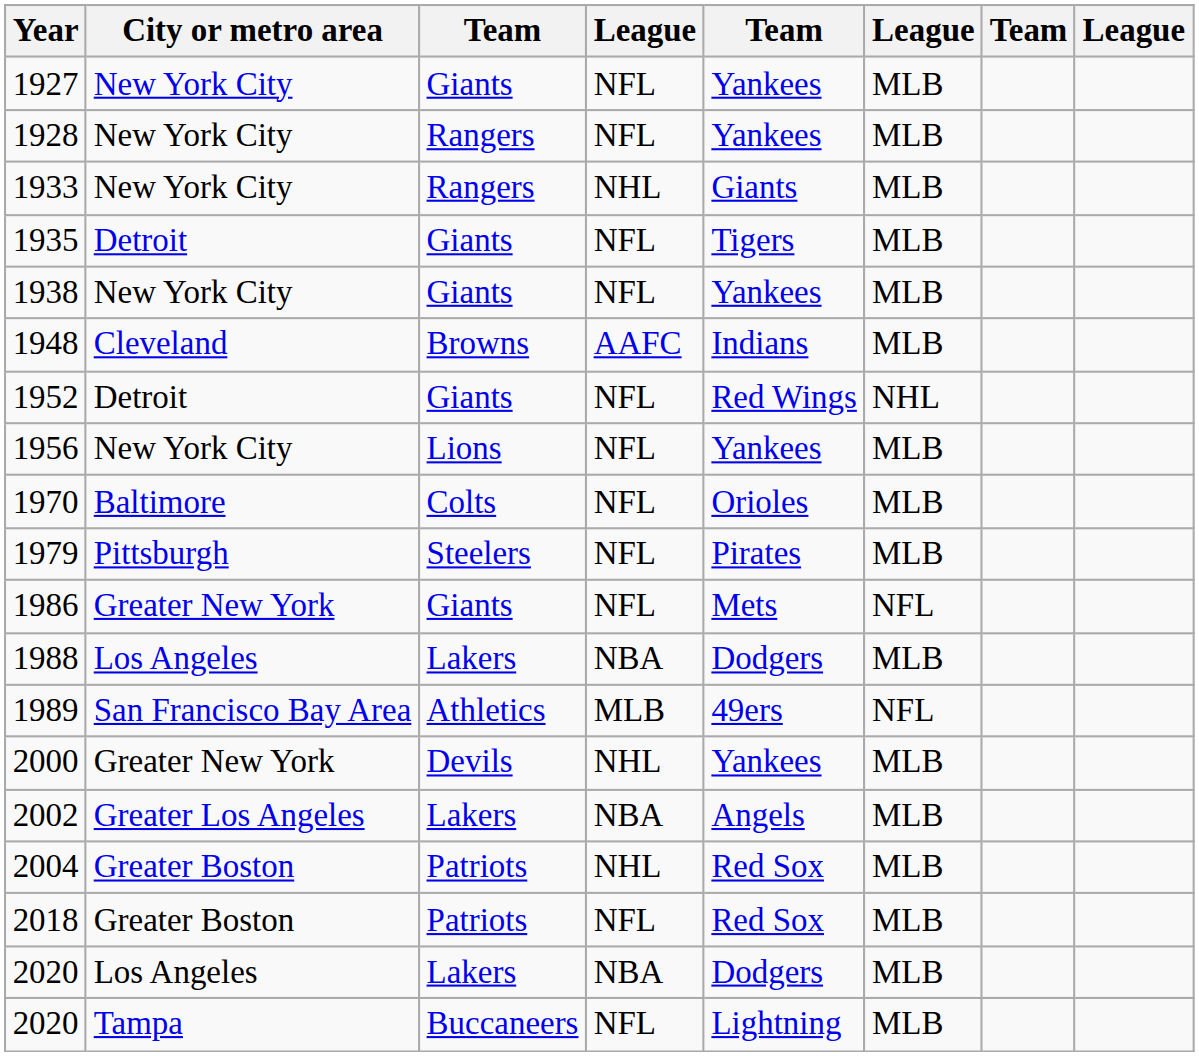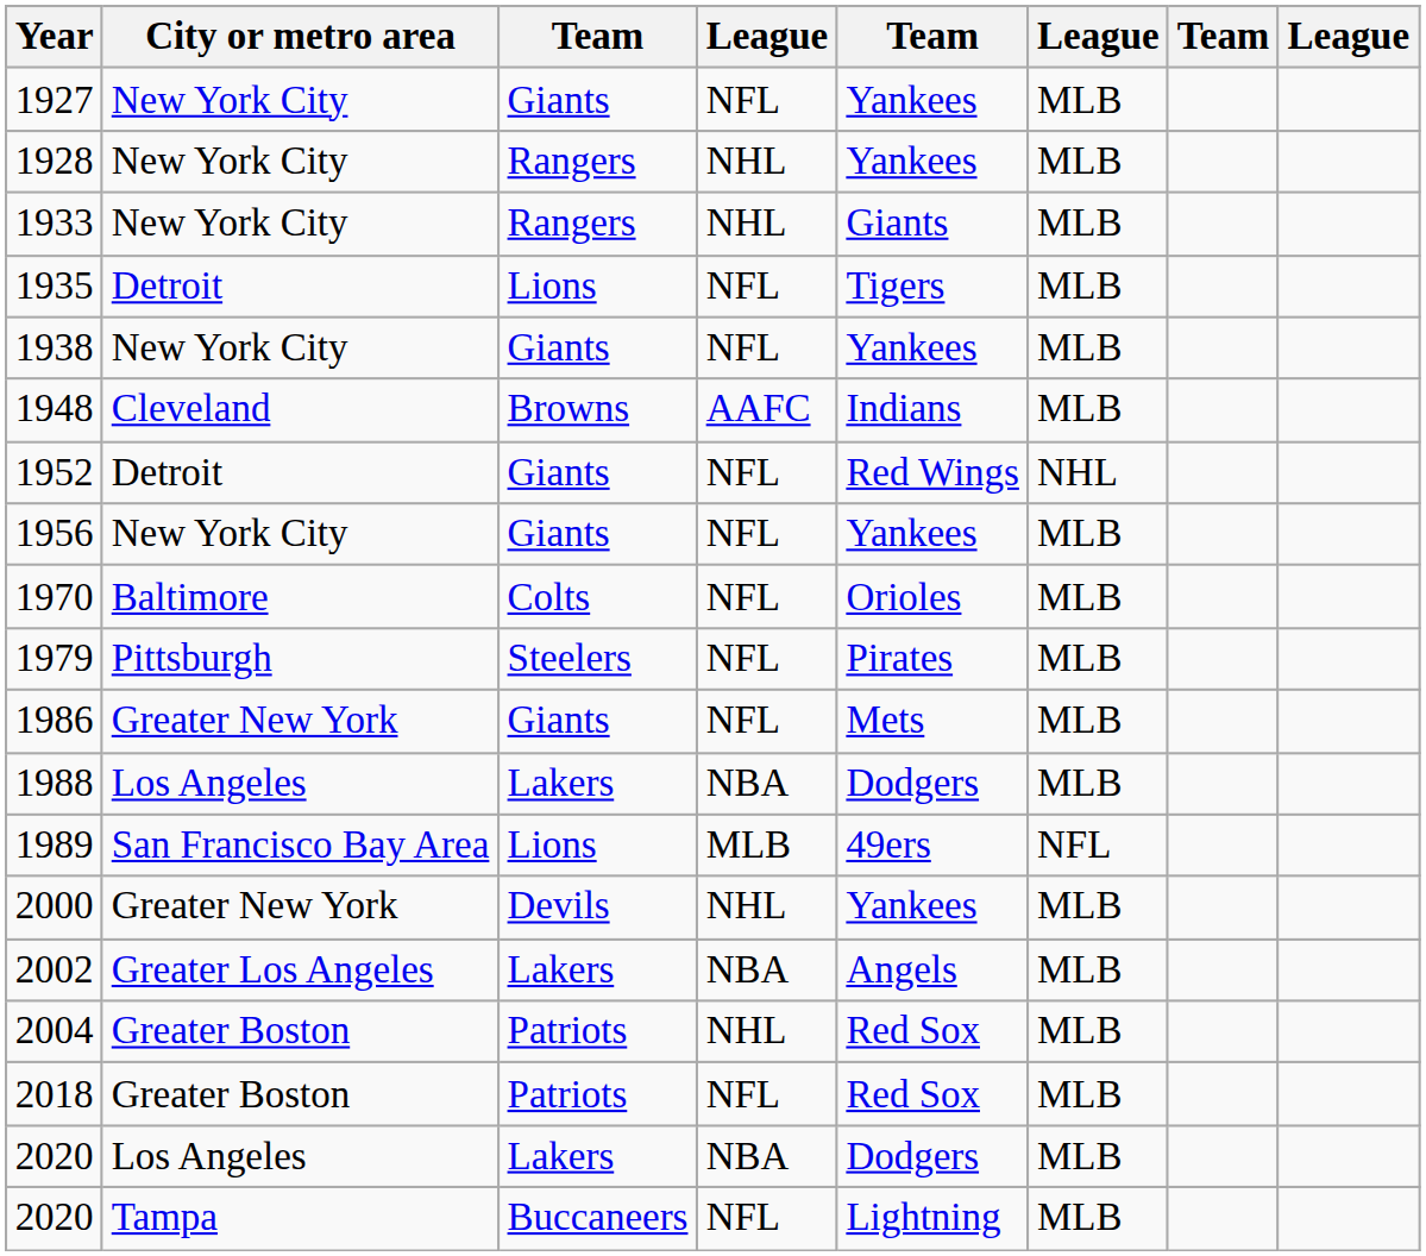 <table class="wikitable sortable">
 <tr>
 <th>Year</th>
 <th>City or metro area</th>
 <th>Team</th>
 <th>League</th>
 <th>Team</th>
 <th>League</th>
 <th>Team</th>
 <th>League</th>
 </tr>
 <tr>
 <td>1927</td>
 <td><a href='#'>New York City</a></td>
 <td><a href='#'>Giants</a></td>
 <td>NFL</td>
 <td><a href='#'>Yankees</a></td>
 <td>MLB</td>
 <td></td>
 <td></td>
 </tr>
 <tr>
 <td>1928</td>
 <td>New York City</td>
 <td><a href='#'>Rangers</a></td>
-<td>NFL</td>
+<td>NHL</td>
 <td><a href='#'>Yankees</a></td>
 <td>MLB</td>
 <td></td>
 <td></td>
 </tr>
 <tr>
 <td>1933</td>
 <td>New York City</td>
 <td><a href='#'>Rangers</a></td>
 <td>NHL</td>
 <td><a href='#'>Giants</a></td>
 <td>MLB</td>
 <td></td>
 <td></td>
 </tr>
 <tr>
 <td>1935</td>
 <td><a href='#'>Detroit</a></td>
-<td><a href='#'>Giants</a></td>
+<td><a href='#'>Lions</a></td>
 <td>NFL</td>
 <td><a href='#'>Tigers</a></td>
 <td>MLB</td>
 <td></td>
 <td></td>
 </tr>
 <tr>
 <td>1938</td>
 <td>New York City</td>
 <td><a href='#'>Giants</a></td>
 <td>NFL</td>
 <td><a href='#'>Yankees</a></td>
 <td>MLB</td>
 <td></td>
 <td></td>
 </tr>
 <tr>
 <td>1948</td>
 <td><a href='#'>Cleveland</a></td>
 <td><a href='#'>Browns</a></td>
 <td><a href='#'>AAFC</a></td>
 <td><a href='#'>Indians</a></td>
 <td>MLB</td>
 <td></td>
 <td></td>
 </tr>
 <tr>
 <td>1952</td>
 <td>Detroit</td>
 <td><a href='#'>Giants</a></td>
 <td>NFL</td>
 <td><a href='#'>Red Wings</a></td>
 <td>NHL</td>
 <td></td>
 <td></td>
 </tr>
 <tr>
 <td>1956</td>
 <td>New York City</td>
-<td><a href='#'>Lions</a></td>
+<td><a href='#'>Giants</a></td>
 <td>NFL</td>
 <td><a href='#'>Yankees</a></td>
 <td>MLB</td>
 <td></td>
 <td></td>
 </tr>
 <tr>
 <td>1970</td>
 <td><a href='#'>Baltimore</a></td>
 <td><a href='#'>Colts</a></td>
 <td>NFL</td>
 <td><a href='#'>Orioles</a></td>
 <td>MLB</td>
 <td></td>
 <td></td>
 </tr>
 <tr>
 <td>1979</td>
 <td><a href='#'>Pittsburgh</a></td>
 <td><a href='#'>Steelers</a></td>
 <td>NFL</td>
 <td><a href='#'>Pirates</a></td>
 <td>MLB</td>
 <td></td>
 <td></td>
 </tr>
 <tr>
 <td>1986</td>
 <td><a href='#'>Greater New York</a></td>
 <td><a href='#'>Giants</a></td>
 <td>NFL</td>
 <td><a href='#'>Mets</a></td>
-<td>NFL</td>
+<td>MLB</td>
 <td></td>
 <td></td>
 </tr>
 <tr>
 <td>1988</td>
 <td><a href='#'>Los Angeles</a></td>
 <td><a href='#'>Lakers</a></td>
 <td>NBA</td>
 <td><a href='#'>Dodgers</a></td>
 <td>MLB</td>
 <td></td>
 <td></td>
 </tr>
 <tr>
 <td>1989</td>
 <td><a href='#'>San Francisco Bay Area</a></td>
-<td><a href='#'>Athletics</a></td>
+<td><a href='#'>Lions</a></td>
 <td>MLB</td>
 <td><a href='#'>49ers</a></td>
 <td>NFL</td>
 <td></td>
 <td></td>
 </tr>
 <tr>
 <td>2000</td>
 <td>Greater New York</td>
 <td><a href='#'>Devils</a></td>
 <td>NHL</td>
 <td><a href='#'>Yankees</a></td>
 <td>MLB</td>
 <td></td>
 <td></td>
 </tr>
 <tr>
 <td>2002</td>
 <td><a href='#'>Greater Los Angeles</a></td>
 <td><a href='#'>Lakers</a></td>
 <td>NBA</td>
 <td><a href='#'>Angels</a></td>
 <td>MLB</td>
 <td></td>
 <td></td>
 </tr>
 <tr>
 <td>2004</td>
 <td><a href='#'>Greater Boston</a></td>
 <td><a href='#'>Patriots</a></td>
 <td>NHL</td>
 <td><a href='#'>Red Sox</a></td>
 <td>MLB</td>
 <td></td>
 <td></td>
 </tr>
 <tr>
 <td>2018</td>
 <td>Greater Boston</td>
 <td><a href='#'>Patriots</a></td>
 <td>NFL</td>
 <td><a href='#'>Red Sox</a></td>
 <td>MLB</td>
 <td></td>
 <td></td>
 </tr>
 <tr>
 <td>2020</td>
 <td>Los Angeles</td>
 <td><a href='#'>Lakers</a></td>
 <td>NBA</td>
 <td><a href='#'>Dodgers</a></td>
 <td>MLB</td>
 <td></td>
 <td></td>
 </tr>
 <tr>
 <td>2020</td>
 <td><a href='#'>Tampa</a></td>
 <td><a href='#'>Buccaneers</a></td>
 <td>NFL</td>
 <td><a href='#'>Lightning</a></td>
 <td>MLB</td>
 <td></td>
 <td></td>
 </tr>
 </table>
